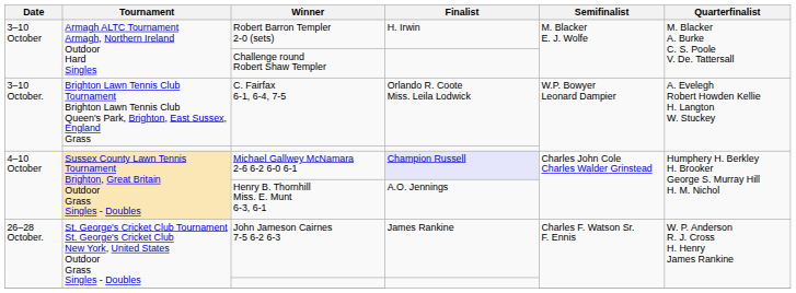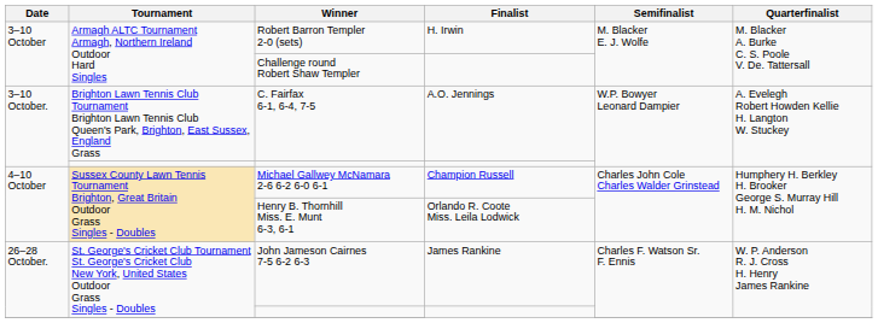 <table class="wikitable" style="font-size:85%;">
 <tr>
 <th width="75">Date</th>
 <th width="230">Tournament</th>
 <th width="210">Winner</th>
 <th width="210">Finalist</th>
 <th width="170">Semifinalist</th>
 <th width="170">Quarterfinalist</th>
 </tr>
 <tr valign=top>
 <td rowspan=2>3–10 October</td>
 <td rowspan=2><a href='#'>Armagh ALTC Tournament</a><br> <a href='#'>Armagh</a>, <a href='#'>Northern Ireland</a><br>Outdoor<br>Hard<br><a href='#'>Singles</a></td>
 <td> Robert Barron Templer<br>2-0 (sets)</td>
 <td> H. Irwin</td>
 <td rowspan=2> M. Blacker <br> E. J. Wolfe</td>
 <td rowspan=2> M. Blacker<br> A. Burke<br> C. S. Poole <br> V. De. Tattersall</td>
 </tr>
 <tr valign=top>
 <td>Challenge round<br> Robert Shaw Templer <br></td>
 <td></td>
 </tr>
 <tr valign=top>
 <td rowspan=2>3–10 October.</td>
 <td><a href='#'>Brighton Lawn Tennis Club Tournament</a><br>Brighton Lawn Tennis Club<br>Queen's Park, <a href='#'>Brighton</a>, <a href='#'>East Sussex</a>, <a href='#'>England</a><br>Grass<br></td>
 <td> C. Fairfax<br>6-1, 6-4, 7-5</td>
-<td> Orlando R. Coote<br>  Miss. Leila Lodwick</td>
+<td> A.O. Jennings</td>
 <td rowspan=2> W.P. Bowyer<br> Leonard Dampier</td>
 <td rowspan=2> A. Evelegh<br> Robert Howden Kellie <br> H. Langton<br>  W. Stuckey<br></td>
 </tr>
 <tr valign=top>
 <td></td>
 <td></td>
 </tr>
 <tr valign=top>
 <td rowspan=2>4–10 October</td>
 <td style="background:#fae7b5" rowspan=2><a href='#'>Sussex County Lawn Tennis Tournament</a><br> <a href='#'>Brighton</a>, <a href='#'>Great Britain</a><br>Outdoor<br>Grass<br><a href='#'>Singles</a> - <a href='#'>Doubles</a></td>
 <td> <a href='#'>Michael Gallwey McNamara</a><br>2-6 6-2 6-0 6-1</td>
-<td style="background: lavender;"> <a href='#'>Champion Russell</a></td>
+<td> <a href='#'>Champion Russell</a></td>
 <td rowspan=2> Charles John Cole <br> <a href='#'>Charles Walder Grinstead</a></td>
 <td rowspan=2> Humphery H. Berkley <br> H. Brooker <br> George S. Murray Hill <br>  H. M. Nichol</td>
 </tr>
 <tr valign=top>
 <td> Henry B. Thornhill<br>  Miss. E. Munt<br>6-3, 6-1</td>
-<td> A.O. Jennings</td>
+<td> Orlando R. Coote<br>  Miss. Leila Lodwick</td>
 </tr>
 <tr valign=top>
 <td rowspan=2>26–28 October.</td>
 <td rowspan=2><a href='#'>St. George's Cricket Club Tournament</a><br><a href='#'>St. George's Cricket Club</a><br><a href='#'>New York</a>, <a href='#'>United States</a><br>Outdoor<br>Grass<br><a href='#'>Singles</a> - <a href='#'>Doubles</a></td>
 <td> John Jameson Cairnes  <br> 7-5 6-2 6-3</td>
 <td> James Rankine</td>
 <td rowspan=2> Charles F. Watson Sr. <br> F. Ennis</td>
 <td rowspan=2> W. P. Anderson <br> R. J. Cross <br>  H. Henry <br> James Rankine</td>
 </tr>
 <tr valign=top>
 <td></td>
 </tr>
 <tr valign=top>
 </tr>
 </table>
